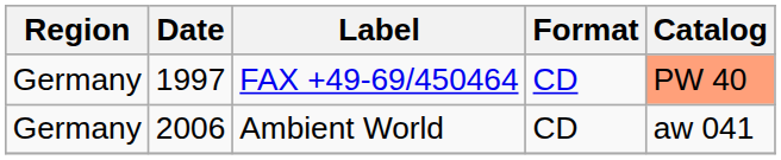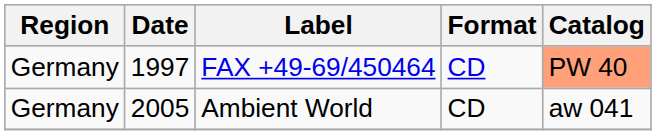 <table class="wikitable">
 <tr>
 <th>Region</th>
 <th>Date</th>
 <th>Label</th>
 <th>Format</th>
 <th>Catalog</th>
 </tr>
 <tr>
 <td>Germany</td>
 <td>1997</td>
 <td><a href='#'>FAX +49-69/450464</a></td>
 <td><a href='#'>CD</a></td>
 <td style="background: lightsalmon;">PW 40</td>
 </tr>
 <tr>
 <td>Germany</td>
-<td>2006</td>
+<td>2005</td>
 <td>Ambient World</td>
 <td>CD</td>
 <td>aw 041</td>
 </tr>
 <tr>
 </tr>
 </table>
